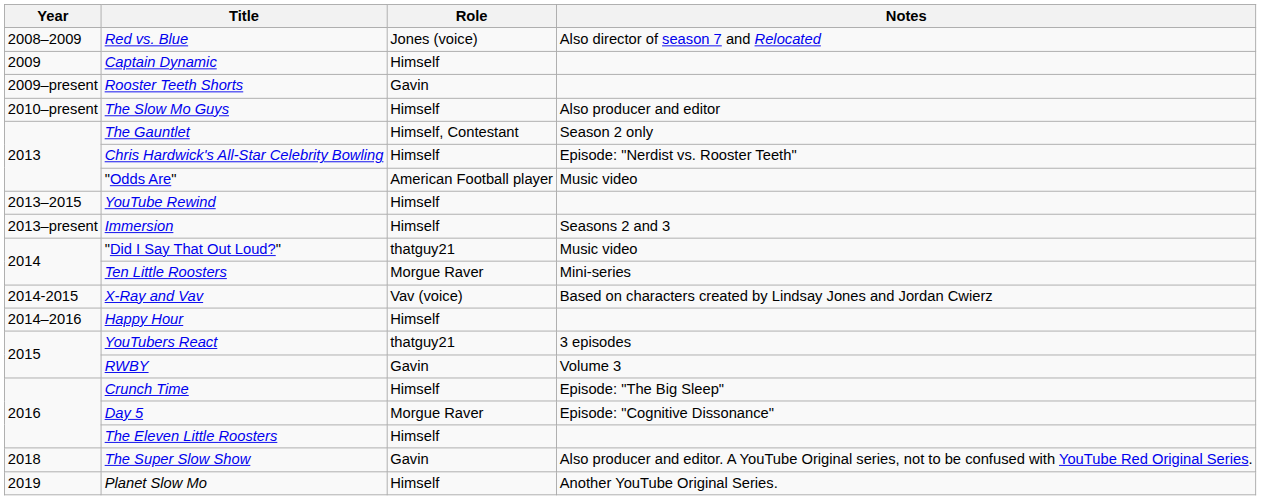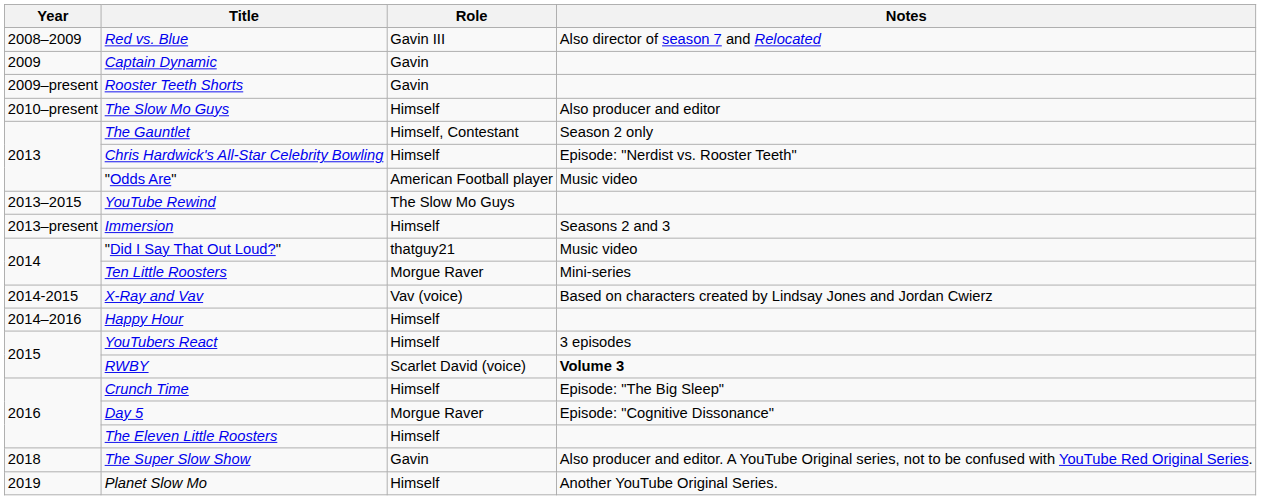 <table class="sortable wikitable">
 <tr>
 <th>Year</th>
 <th>Title</th>
 <th>Role</th>
 <th>Notes</th>
 </tr>
 <tr>
 <td>2008–2009</td>
 <td><em><a href='#'>Red vs. Blue</a></em></td>
-<td>Jones (voice)</td>
+<td>Gavin III</td>
 <td>Also director of <a href='#'>season 7</a> and <em><a href='#'>Relocated</a></em></td>
 </tr>
 <tr>
 <td>2009</td>
 <td><em><a href='#'>Captain Dynamic</a></em></td>
-<td>Himself</td>
+<td>Gavin</td>
 <td></td>
 </tr>
 <tr>
 <td>2009–present</td>
 <td><em><a href='#'>Rooster Teeth Shorts</a></em></td>
 <td>Gavin</td>
 <td></td>
 </tr>
 <tr>
 <td>2010–present</td>
 <td><em><a href='#'>The Slow Mo Guys</a></em></td>
 <td>Himself</td>
 <td>Also producer and editor</td>
 </tr>
 <tr>
 <td rowspan="3">2013</td>
 <td><em><a href='#'>The Gauntlet</a></em></td>
 <td>Himself, Contestant</td>
 <td>Season 2 only</td>
 </tr>
 <tr>
 <td><em><a href='#'>Chris Hardwick's All-Star Celebrity Bowling</a></em></td>
 <td>Himself</td>
 <td>Episode: "Nerdist vs. Rooster Teeth"</td>
 </tr>
 <tr>
 <td>"<a href='#'>Odds Are</a>"</td>
 <td>American Football player</td>
 <td>Music video</td>
 </tr>
 <tr>
 <td>2013–2015</td>
 <td><em><a href='#'>YouTube Rewind</a></em></td>
-<td>Himself</td>
+<td>The Slow Mo Guys</td>
 <td></td>
 </tr>
 <tr>
 <td>2013–present</td>
 <td><em><a href='#'>Immersion</a></em></td>
 <td>Himself</td>
 <td>Seasons 2 and 3</td>
 </tr>
 <tr>
 <td rowspan="2">2014</td>
 <td>"<a href='#'>Did I Say That Out Loud?</a>"</td>
 <td>thatguy21</td>
 <td>Music video</td>
 </tr>
 <tr>
 <td><em><a href='#'>Ten Little Roosters</a></em></td>
 <td>Morgue Raver</td>
 <td>Mini-series</td>
 </tr>
 <tr>
 <td>2014-2015</td>
 <td><em><a href='#'>X-Ray and Vav</a></em></td>
 <td>Vav (voice)</td>
 <td>Based on characters created by Lindsay Jones and Jordan Cwierz</td>
 </tr>
 <tr>
 <td>2014–2016</td>
 <td><em><a href='#'>Happy Hour</a></em></td>
 <td>Himself</td>
 <td></td>
 </tr>
 <tr>
 <td rowspan="2">2015</td>
 <td><em><a href='#'>YouTubers React</a></em></td>
-<td>thatguy21</td>
+<td>Himself</td>
 <td>3 episodes</td>
 </tr>
 <tr>
 <td><em><a href='#'>RWBY</a></em></td>
-<td>Gavin</td>
-<td>Volume 3</td>
+<td>Scarlet David (voice)</td>
+<td><strong>Volume 3</strong></td>
 </tr>
 <tr>
 <td rowspan="3">2016</td>
 <td><em><a href='#'>Crunch Time</a></em></td>
 <td>Himself</td>
 <td>Episode: "The Big Sleep"</td>
 </tr>
 <tr>
 <td><em><a href='#'>Day 5</a></em></td>
 <td>Morgue Raver</td>
 <td>Episode: "Cognitive Dissonance"</td>
 </tr>
 <tr>
 <td><em><a href='#'>The Eleven Little Roosters</a></em></td>
 <td>Himself</td>
 <td></td>
 </tr>
 <tr>
 <td>2018</td>
 <td><em><a href='#'>The Super Slow Show</a></em></td>
 <td>Gavin</td>
 <td>Also producer and editor. A YouTube Original series, not to be confused with <a href='#'>YouTube Red Original Series</a>.</td>
 </tr>
 <tr>
 <td>2019</td>
 <td><em>Planet Slow Mo</em></td>
 <td>Himself</td>
 <td>Another YouTube Original Series.</td>
 </tr>
 </table>
